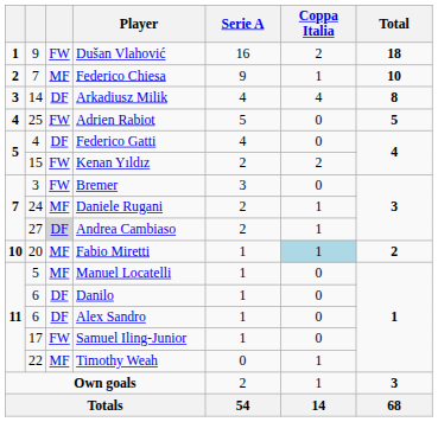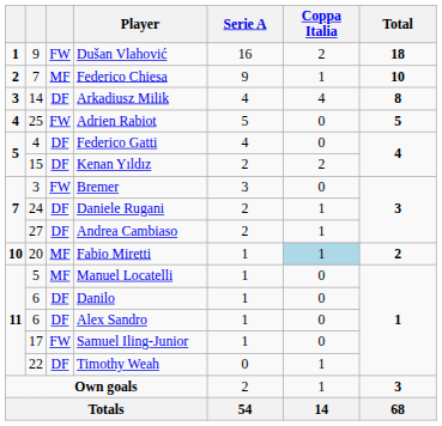 <table class="wikitable sortable" style="text-align:center">
 <tr>
 <th width=15></th>
 <th width=15></th>
 <th width=15></th>
 <th width=145>Player</th>
 <th width=80><strong><a href='#'>Serie A</a></strong></th>
 <th width=80><strong><a href='#'>Coppa Italia</a></strong></th>
 <th width=80>Total</th>
 </tr>
 <tr>
 <td><strong>1</strong></td>
 <td>9</td>
 <td><a href='#'>FW</a></td>
 <td align=left> <a href='#'>Dušan Vlahović</a></td>
 <td>16</td>
 <td>2</td>
 <td><strong>18</strong></td>
 </tr>
 <tr>
 <td><strong>2</strong></td>
 <td>7</td>
 <td><a href='#'>MF</a></td>
 <td align=left> <a href='#'>Federico Chiesa</a></td>
 <td>9</td>
 <td>1</td>
 <td><strong>10</strong></td>
 </tr>
 <tr>
 <td><strong>3</strong></td>
 <td>14</td>
 <td><a href='#'>DF</a></td>
 <td align=left> <a href='#'>Arkadiusz Milik</a></td>
 <td>4</td>
 <td>4</td>
 <td><strong>8</strong></td>
 </tr>
 <tr>
 <td><strong>4</strong></td>
 <td>25</td>
 <td><a href='#'>FW</a></td>
 <td align=left> <a href='#'>Adrien Rabiot</a></td>
 <td>5</td>
 <td>0</td>
 <td><strong>5</strong></td>
 </tr>
 <tr>
 <td rowspan="2"><strong>5</strong></td>
 <td>4</td>
 <td><a href='#'>DF</a></td>
 <td align=left> <a href='#'>Federico Gatti</a></td>
 <td>4</td>
 <td>0</td>
 <td rowspan="2"><strong>4</strong></td>
 </tr>
 <tr>
 <td>15</td>
-<td><a href='#'>FW</a></td>
+<td><a href='#'>DF</a></td>
 <td align=left> <a href='#'>Kenan Yıldız</a></td>
 <td>2</td>
 <td>2</td>
 </tr>
 <tr>
 <td rowspan="3"><strong>7</strong></td>
 <td>3</td>
 <td><a href='#'>FW</a></td>
 <td align=left> <a href='#'>Bremer</a></td>
 <td>3</td>
 <td>0</td>
 <td rowspan="3"><strong>3</strong></td>
 </tr>
 <tr>
 <td>24</td>
-<td><a href='#'>MF</a></td>
+<td><a href='#'>DF</a></td>
 <td align=left> <a href='#'>Daniele Rugani</a></td>
 <td>2</td>
 <td>1</td>
 </tr>
 <tr>
 <td>27</td>
-<td style="background: lightgrey;"><a href='#'>DF</a></td>
+<td><a href='#'>DF</a></td>
 <td align=left> <a href='#'>Andrea Cambiaso</a></td>
 <td>2</td>
 <td>1</td>
 </tr>
 <tr>
 <td><strong>10</strong></td>
 <td>20</td>
 <td><a href='#'>MF</a></td>
 <td align=left> <a href='#'>Fabio Miretti</a></td>
 <td>1</td>
 <td style="background: lightblue;">1</td>
 <td><strong>2</strong></td>
 </tr>
 <tr>
 <td rowspan="5"><strong>11</strong></td>
 <td>5</td>
 <td><a href='#'>MF</a></td>
 <td align=left> <a href='#'>Manuel Locatelli</a></td>
 <td>1</td>
 <td>0</td>
 <td rowspan="5"><strong>1</strong></td>
 </tr>
 <tr>
 <td>6</td>
 <td><a href='#'>DF</a></td>
 <td align=left> <a href='#'>Danilo</a></td>
 <td>1</td>
 <td>0</td>
 </tr>
 <tr>
 <td>6</td>
 <td><a href='#'>DF</a></td>
 <td align=left> <a href='#'>Alex Sandro</a></td>
 <td>1</td>
 <td>0</td>
 </tr>
 <tr>
 <td>17</td>
 <td><a href='#'>FW</a></td>
 <td align=left> <a href='#'>Samuel Iling-Junior</a></td>
 <td>1</td>
 <td>0</td>
 </tr>
 <tr>
 <td>22</td>
-<td><a href='#'>MF</a></td>
+<td><a href='#'>DF</a></td>
 <td align=left> <a href='#'>Timothy Weah</a></td>
 <td>0</td>
 <td>1</td>
 </tr>
 <tr>
 <td colspan=4><strong>Own goals</strong></td>
 <td>2</td>
 <td>1</td>
 <td><strong>3</strong></td>
 </tr>
 <tr>
 <th colspan=4>Totals</th>
 <th>54</th>
 <th>14</th>
 <th>68</th>
 </tr>
 </table>
